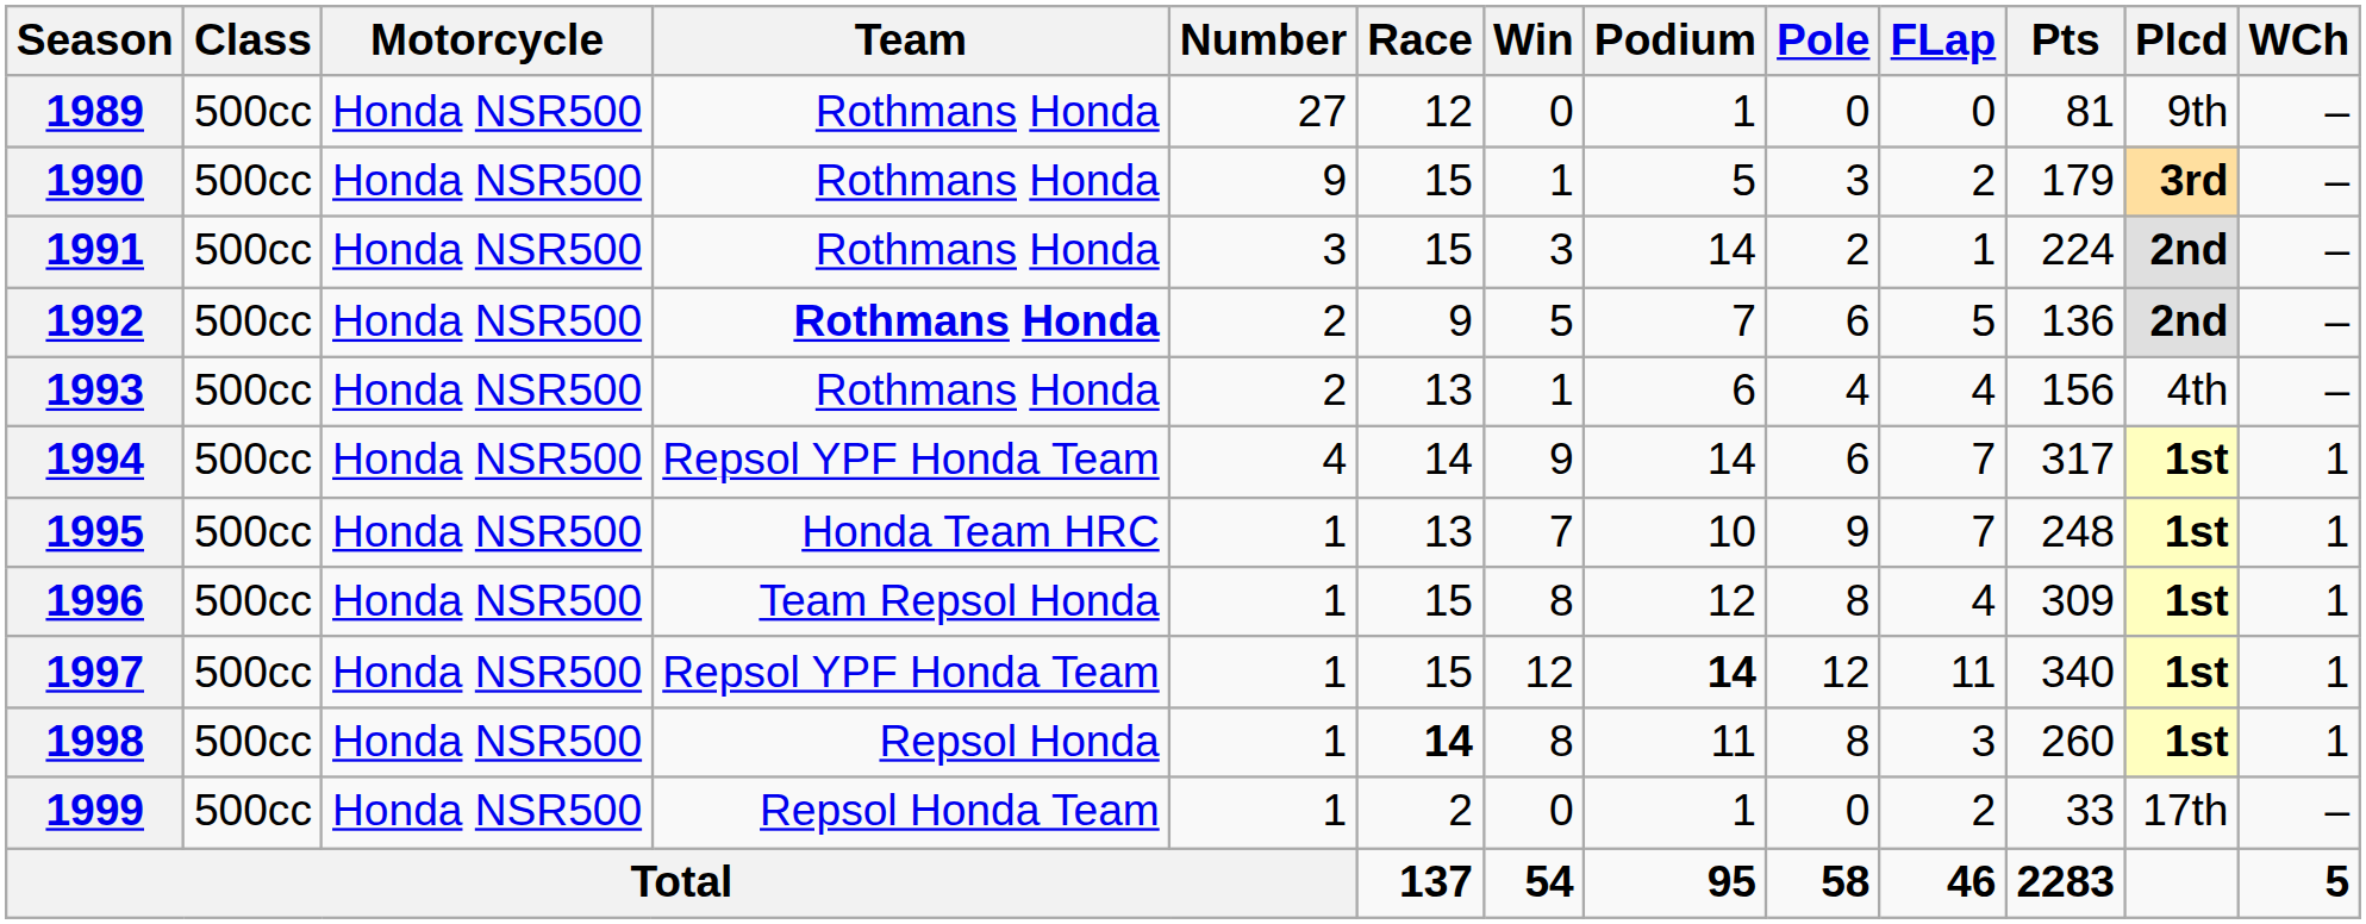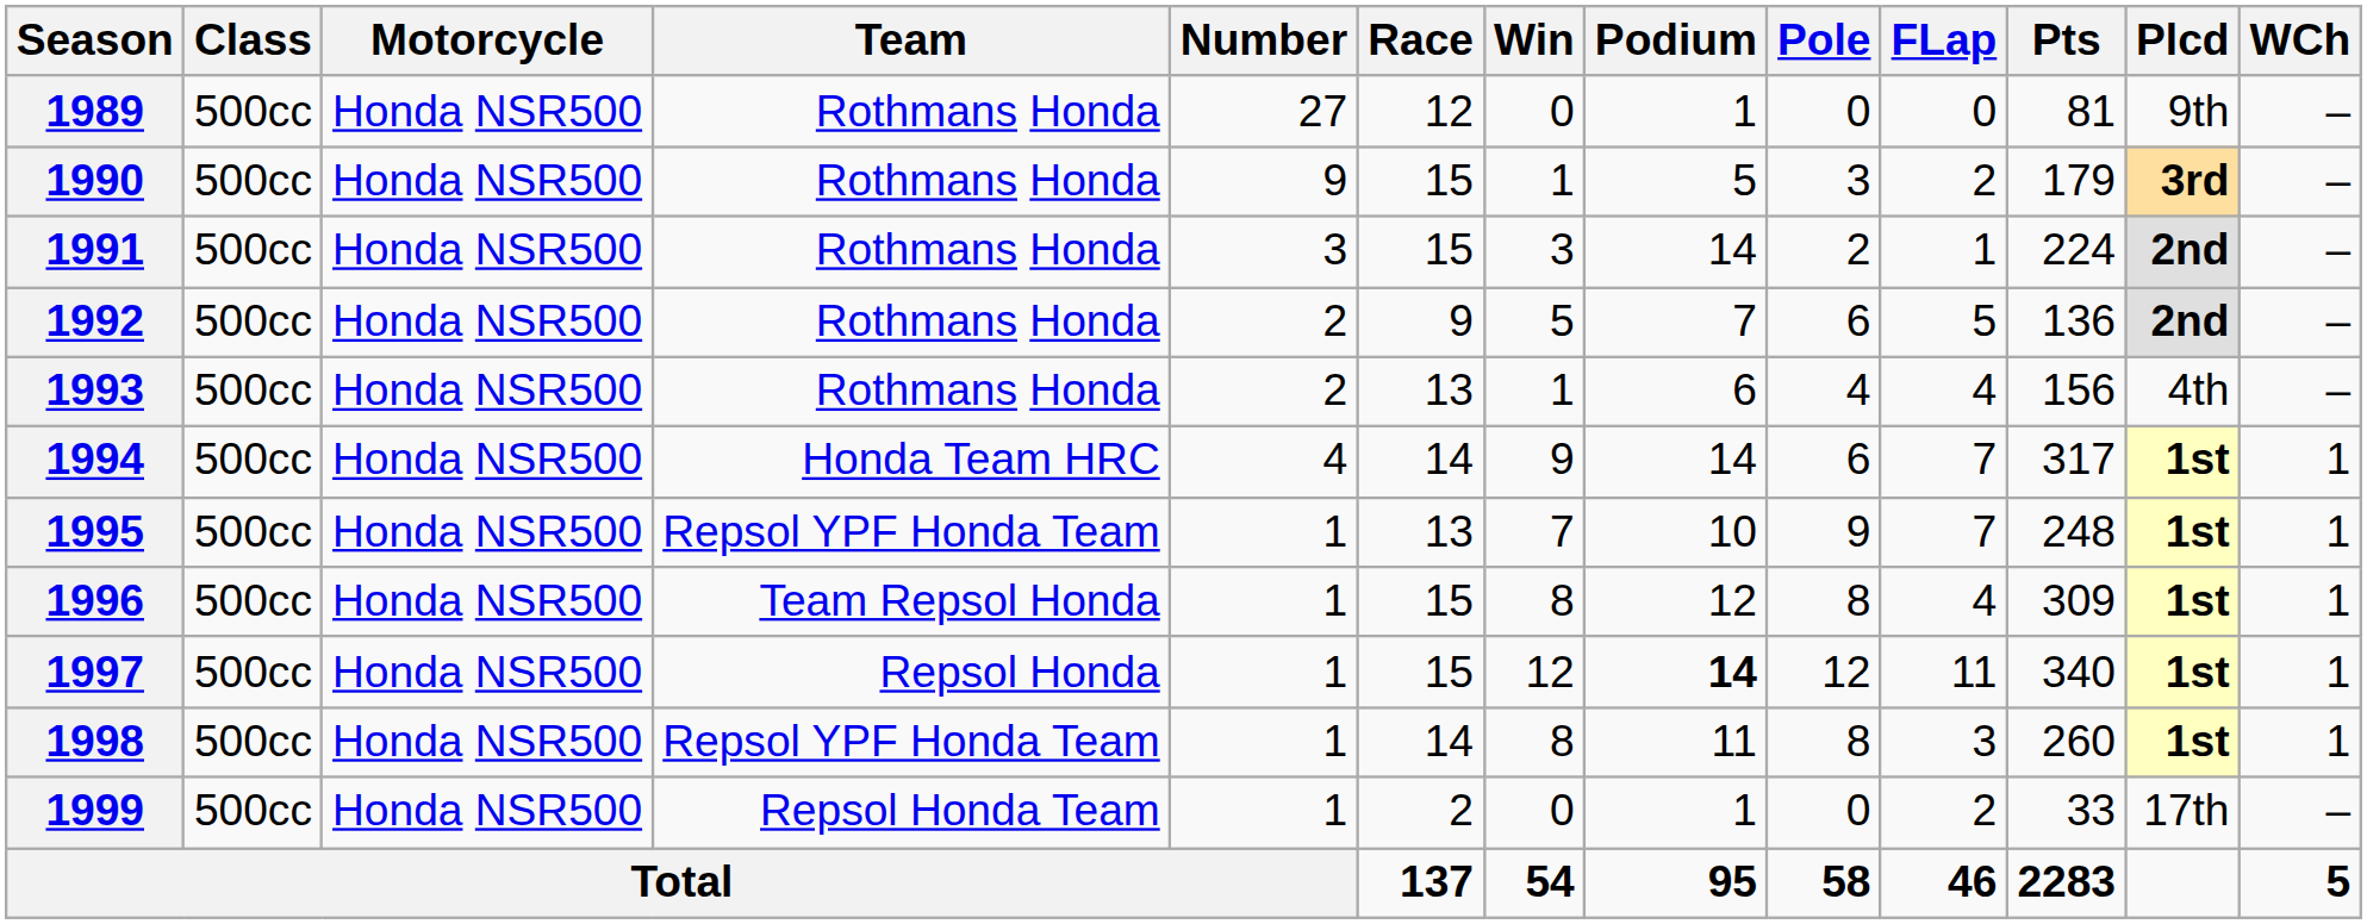 <table class="wikitable" style="text-align:right">
 <tr>
 <th>Season</th>
 <th>Class</th>
 <th>Motorcycle</th>
 <th>Team</th>
 <th>Number</th>
 <th>Race</th>
 <th>Win</th>
 <th>Podium</th>
 <th><a href='#'>Pole</a></th>
 <th><a href='#'>FLap</a></th>
 <th>Pts</th>
 <th>Plcd</th>
 <th>WCh</th>
 </tr>
 <tr>
 <th><a href='#'>1989</a></th>
 <td>500cc</td>
 <td><a href='#'>Honda</a> <a href='#'>NSR500</a></td>
 <td><a href='#'>Rothmans</a> <a href='#'>Honda</a></td>
 <td>27</td>
 <td>12</td>
 <td>0</td>
 <td>1</td>
 <td>0</td>
 <td>0</td>
 <td>81</td>
 <td>9th</td>
 <td>–</td>
 </tr>
 <tr>
 <th><a href='#'>1990</a></th>
 <td>500cc</td>
 <td><a href='#'>Honda</a> <a href='#'>NSR500</a></td>
 <td><a href='#'>Rothmans</a> <a href='#'>Honda</a></td>
 <td>9</td>
 <td>15</td>
 <td>1</td>
 <td>5</td>
 <td>3</td>
 <td>2</td>
 <td>179</td>
 <td style="background:#ffdf9f;"><strong>3rd</strong></td>
 <td>–</td>
 </tr>
 <tr>
 <th><a href='#'>1991</a></th>
 <td>500cc</td>
 <td><a href='#'>Honda</a> <a href='#'>NSR500</a></td>
 <td><a href='#'>Rothmans</a> <a href='#'>Honda</a></td>
 <td>3</td>
 <td>15</td>
 <td>3</td>
 <td>14</td>
 <td>2</td>
 <td>1</td>
 <td>224</td>
 <td style="background:#dfdfdf;"><strong>2nd</strong></td>
 <td>–</td>
 </tr>
 <tr>
 <th><a href='#'>1992</a></th>
 <td>500cc</td>
 <td><a href='#'>Honda</a> <a href='#'>NSR500</a></td>
-<td><strong><a href='#'>Rothmans</a> <a href='#'>Honda</a></strong></td>
+<td><a href='#'>Rothmans</a> <a href='#'>Honda</a></td>
 <td>2</td>
 <td>9</td>
 <td>5</td>
 <td>7</td>
 <td>6</td>
 <td>5</td>
 <td>136</td>
 <td style="background:#dfdfdf;"><strong>2nd</strong></td>
 <td>–</td>
 </tr>
 <tr>
 <th><a href='#'>1993</a></th>
 <td>500cc</td>
 <td><a href='#'>Honda</a> <a href='#'>NSR500</a></td>
 <td><a href='#'>Rothmans</a> <a href='#'>Honda</a></td>
 <td>2</td>
 <td>13</td>
 <td>1</td>
 <td>6</td>
 <td>4</td>
 <td>4</td>
 <td>156</td>
 <td>4th</td>
 <td>–</td>
 </tr>
 <tr>
 <th><a href='#'>1994</a></th>
 <td>500cc</td>
 <td><a href='#'>Honda</a> <a href='#'>NSR500</a></td>
-<td><a href='#'>Repsol YPF Honda Team</a></td>
+<td><a href='#'>Honda Team HRC</a></td>
 <td>4</td>
 <td>14</td>
 <td>9</td>
 <td>14</td>
 <td>6</td>
 <td>7</td>
 <td>317</td>
 <td style="background:#ffffbf;"><strong>1st</strong></td>
 <td>1</td>
 </tr>
 <tr>
 <th><a href='#'>1995</a></th>
 <td>500cc</td>
 <td><a href='#'>Honda</a> <a href='#'>NSR500</a></td>
-<td><a href='#'>Honda Team HRC</a></td>
+<td><a href='#'>Repsol YPF Honda Team</a></td>
 <td>1</td>
 <td>13</td>
 <td>7</td>
 <td>10</td>
 <td>9</td>
 <td>7</td>
 <td>248</td>
 <td style="background:#ffffbf;"><strong>1st</strong></td>
 <td>1</td>
 </tr>
 <tr>
 <th><a href='#'>1996</a></th>
 <td>500cc</td>
 <td><a href='#'>Honda</a> <a href='#'>NSR500</a></td>
 <td><a href='#'>Team Repsol Honda</a></td>
 <td>1</td>
 <td>15</td>
 <td>8</td>
 <td>12</td>
 <td>8</td>
 <td>4</td>
 <td>309</td>
 <td style="background:#ffffbf;"><strong>1st</strong></td>
 <td>1</td>
 </tr>
 <tr>
 <th><a href='#'>1997</a></th>
 <td>500cc</td>
 <td><a href='#'>Honda</a> <a href='#'>NSR500</a></td>
-<td><a href='#'>Repsol YPF Honda Team</a></td>
+<td><a href='#'>Repsol Honda</a></td>
 <td>1</td>
 <td>15</td>
 <td>12</td>
 <td><strong>14</strong></td>
 <td>12</td>
 <td>11</td>
 <td>340</td>
 <td style="background:#ffffbf;"><strong>1st</strong></td>
 <td>1</td>
 </tr>
 <tr>
 <th><a href='#'>1998</a></th>
 <td>500cc</td>
 <td><a href='#'>Honda</a> <a href='#'>NSR500</a></td>
-<td><a href='#'>Repsol Honda</a></td>
+<td><a href='#'>Repsol YPF Honda Team</a></td>
 <td>1</td>
-<td><strong>14</strong></td>
+<td>14</td>
 <td>8</td>
 <td>11</td>
 <td>8</td>
 <td>3</td>
 <td>260</td>
 <td style="background:#ffffbf;"><strong>1st</strong></td>
 <td>1</td>
 </tr>
 <tr>
 <th><a href='#'>1999</a></th>
 <td>500cc</td>
 <td><a href='#'>Honda</a> <a href='#'>NSR500</a></td>
 <td><a href='#'>Repsol Honda Team</a></td>
 <td>1</td>
 <td>2</td>
 <td>0</td>
 <td>1</td>
 <td>0</td>
 <td>2</td>
 <td>33</td>
 <td>17th</td>
 <td>–</td>
 </tr>
 <tr>
 <th colspan=5>Total</th>
 <td><strong>137</strong></td>
 <td><strong>54</strong></td>
 <td><strong>95</strong></td>
 <td><strong>58</strong></td>
 <td><strong>46</strong></td>
 <td><strong>2283</strong></td>
 <td></td>
 <td><strong>5</strong></td>
 </tr>
 </table>
